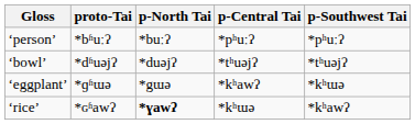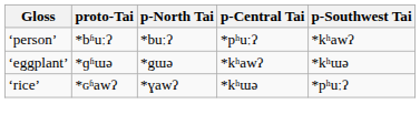 <table class="wikitable sortable">
 <tr>
 <th>Gloss</th>
 <th>proto-Tai</th>
 <th>p-North Tai</th>
 <th>p-Central Tai</th>
 <th>p-Southwest Tai</th>
 </tr>
 <tr>
 <td>‘person’</td>
 <td>*bʱuːʔ</td>
 <td>*buːʔ</td>
 <td>*pʰuːʔ</td>
-<td>*pʰuːʔ</td>
-</tr>
-<tr>
-<td>‘bowl’</td>
-<td>*dʱuəjʔ</td>
-<td>*duəjʔ</td>
-<td>*tʰuəjʔ</td>
-<td>*tʰuəjʔ</td>
+<td>*kʰawʔ</td>
 </tr>
 <tr>
 <td>‘eggplant’</td>
 <td>*ɡʱɯə</td>
 <td>*gɯə</td>
 <td>*kʰawʔ</td>
 <td>*kʰɯə</td>
 </tr>
 <tr>
 <td>‘rice’</td>
 <td>*ɢʱawʔ</td>
-<td><strong>*ɣawʔ</strong></td>
+<td>*ɣawʔ</td>
 <td>*kʰɯə</td>
-<td>*kʰawʔ</td>
+<td>*pʰuːʔ</td>
 </tr>
 </table>
